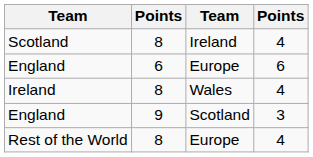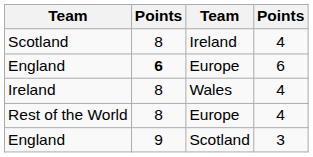 <table class="wikitable" style="text-align:center">
 <tr>
 <th>Team</th>
 <th>Points</th>
 <th>Team</th>
 <th>Points</th>
 </tr>
 <tr>
 <td align=left> Scotland</td>
 <td>8</td>
 <td align=left> Ireland</td>
 <td>4</td>
 </tr>
 <tr>
 <td align=left> England</td>
-<td>6</td>
+<td><strong>6</strong></td>
 <td align=left> Europe</td>
 <td>6</td>
 </tr>
 <tr>
 <td align=left> Ireland</td>
 <td>8</td>
 <td align=left> Wales</td>
 <td>4</td>
 </tr>
 <tr>
+<td align=left>Rest of the World</td>
+<td>8</td>
+<td align=left> Europe</td>
+<td>4</td>
+</tr>
+<tr>
 <td align=left> England</td>
 <td>9</td>
 <td align=left> Scotland</td>
 <td>3</td>
 </tr>
-<tr>
-<td align=left>Rest of the World</td>
-<td>8</td>
-<td align=left> Europe</td>
-<td>4</td>
-</tr>
 </table>
